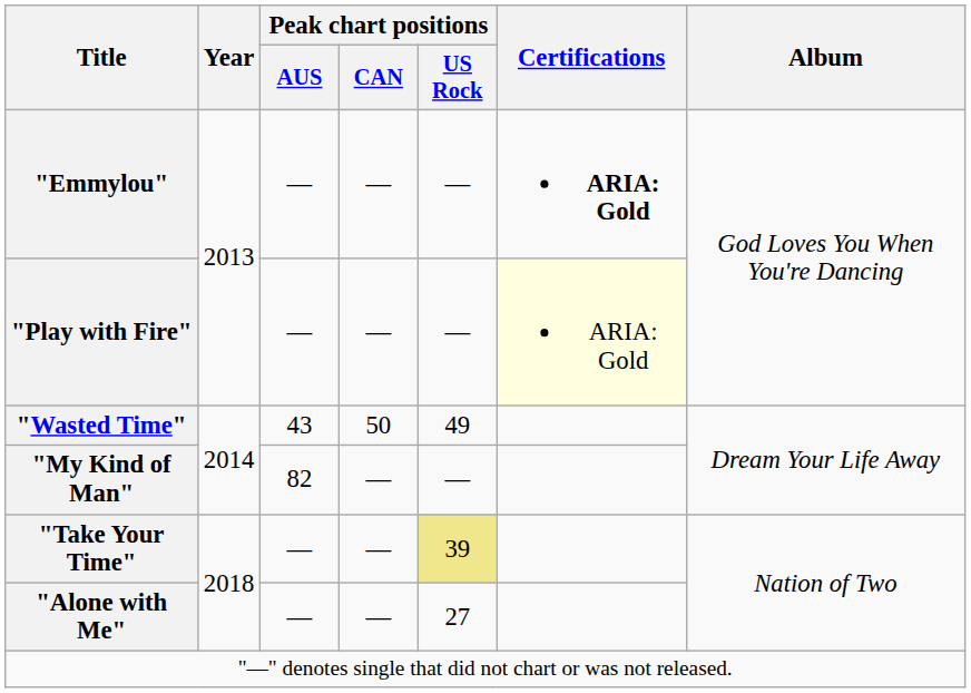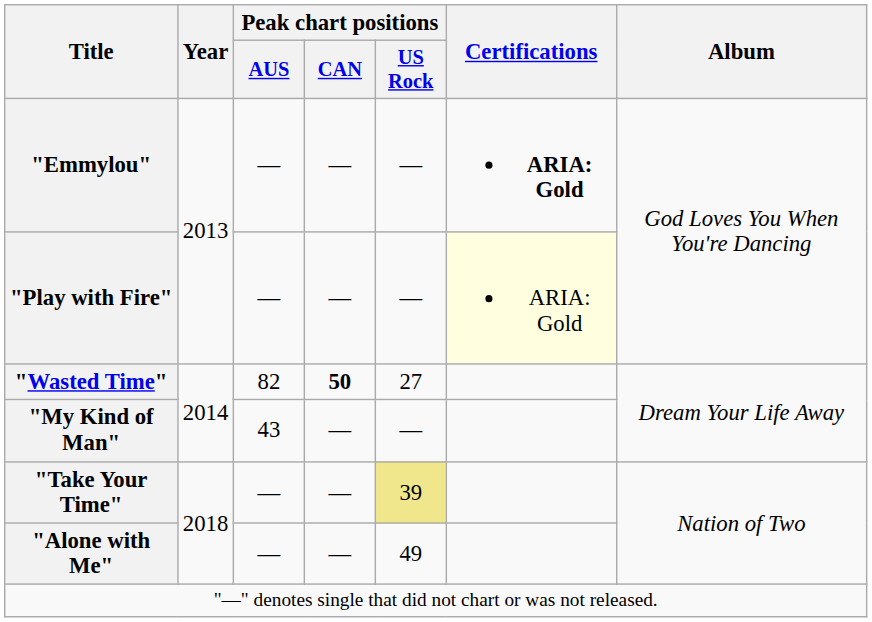 <table class="wikitable plainrowheaders" style="text-align:center;">
 <tr>
 <th scope="col" rowspan="2">Title</th>
 <th scope="col" rowspan="2">Year</th>
 <th scope="col" colspan="3">Peak chart positions</th>
 <th scope="col" rowspan="2"><a href='#'>Certifications</a></th>
 <th scope="col" rowspan="2">Album</th>
 </tr>
 <tr>
 <th scope="col" style="width:3em;font-size:90%;"><a href='#'>AUS</a><br></th>
 <th scope="col" style="width:3em;font-size:90%;"><a href='#'>CAN</a><br></th>
 <th scope="col" style="width:3em;font-size:90%;"><a href='#'>US<br>Rock</a><br></th>
 </tr>
 <tr>
 <th scope="row">"Emmylou"</th>
 <td rowspan="2">2013</td>
 <td>—</td>
 <td>—</td>
 <td>—</td>
 <td><strong><br><ul><li>ARIA: Gold</li></ul></strong></td>
 <td rowspan="2"><em>God Loves You When You're Dancing</em></td>
 </tr>
 <tr>
 <th scope="row">"Play with Fire"</th>
 <td>—</td>
 <td>—</td>
 <td>—</td>
 <td style="background: lightyellow;"><br><ul><li>ARIA: Gold</li></ul></td>
 </tr>
 <tr>
 <th scope="row">"<a href='#'>Wasted Time</a>"</th>
 <td rowspan="2">2014</td>
-<td>43</td>
-<td>50</td>
-<td>49</td>
+<td>82</td>
+<td><strong>50</strong></td>
+<td>27</td>
 <td></td>
 <td rowspan="2"><em>Dream Your Life Away</em></td>
 </tr>
 <tr>
 <th scope="row">"My Kind of Man"</th>
-<td>82</td>
+<td>43</td>
 <td>—</td>
 <td>—</td>
 <td></td>
 </tr>
 <tr>
 <th scope="row">"Take Your Time"</th>
 <td rowspan="2">2018</td>
 <td>—</td>
 <td>—</td>
 <td style="background: khaki;">39</td>
 <td></td>
 <td rowspan="2"><em>Nation of Two</em></td>
 </tr>
 <tr>
 <th scope="row">"Alone with Me"</th>
 <td>—</td>
 <td>—</td>
-<td>27</td>
+<td>49</td>
 <td></td>
 </tr>
 <tr>
 <td colspan="24" style="font-size:85%">"—" denotes single that did not chart or was not released.</td>
 </tr>
 </table>
